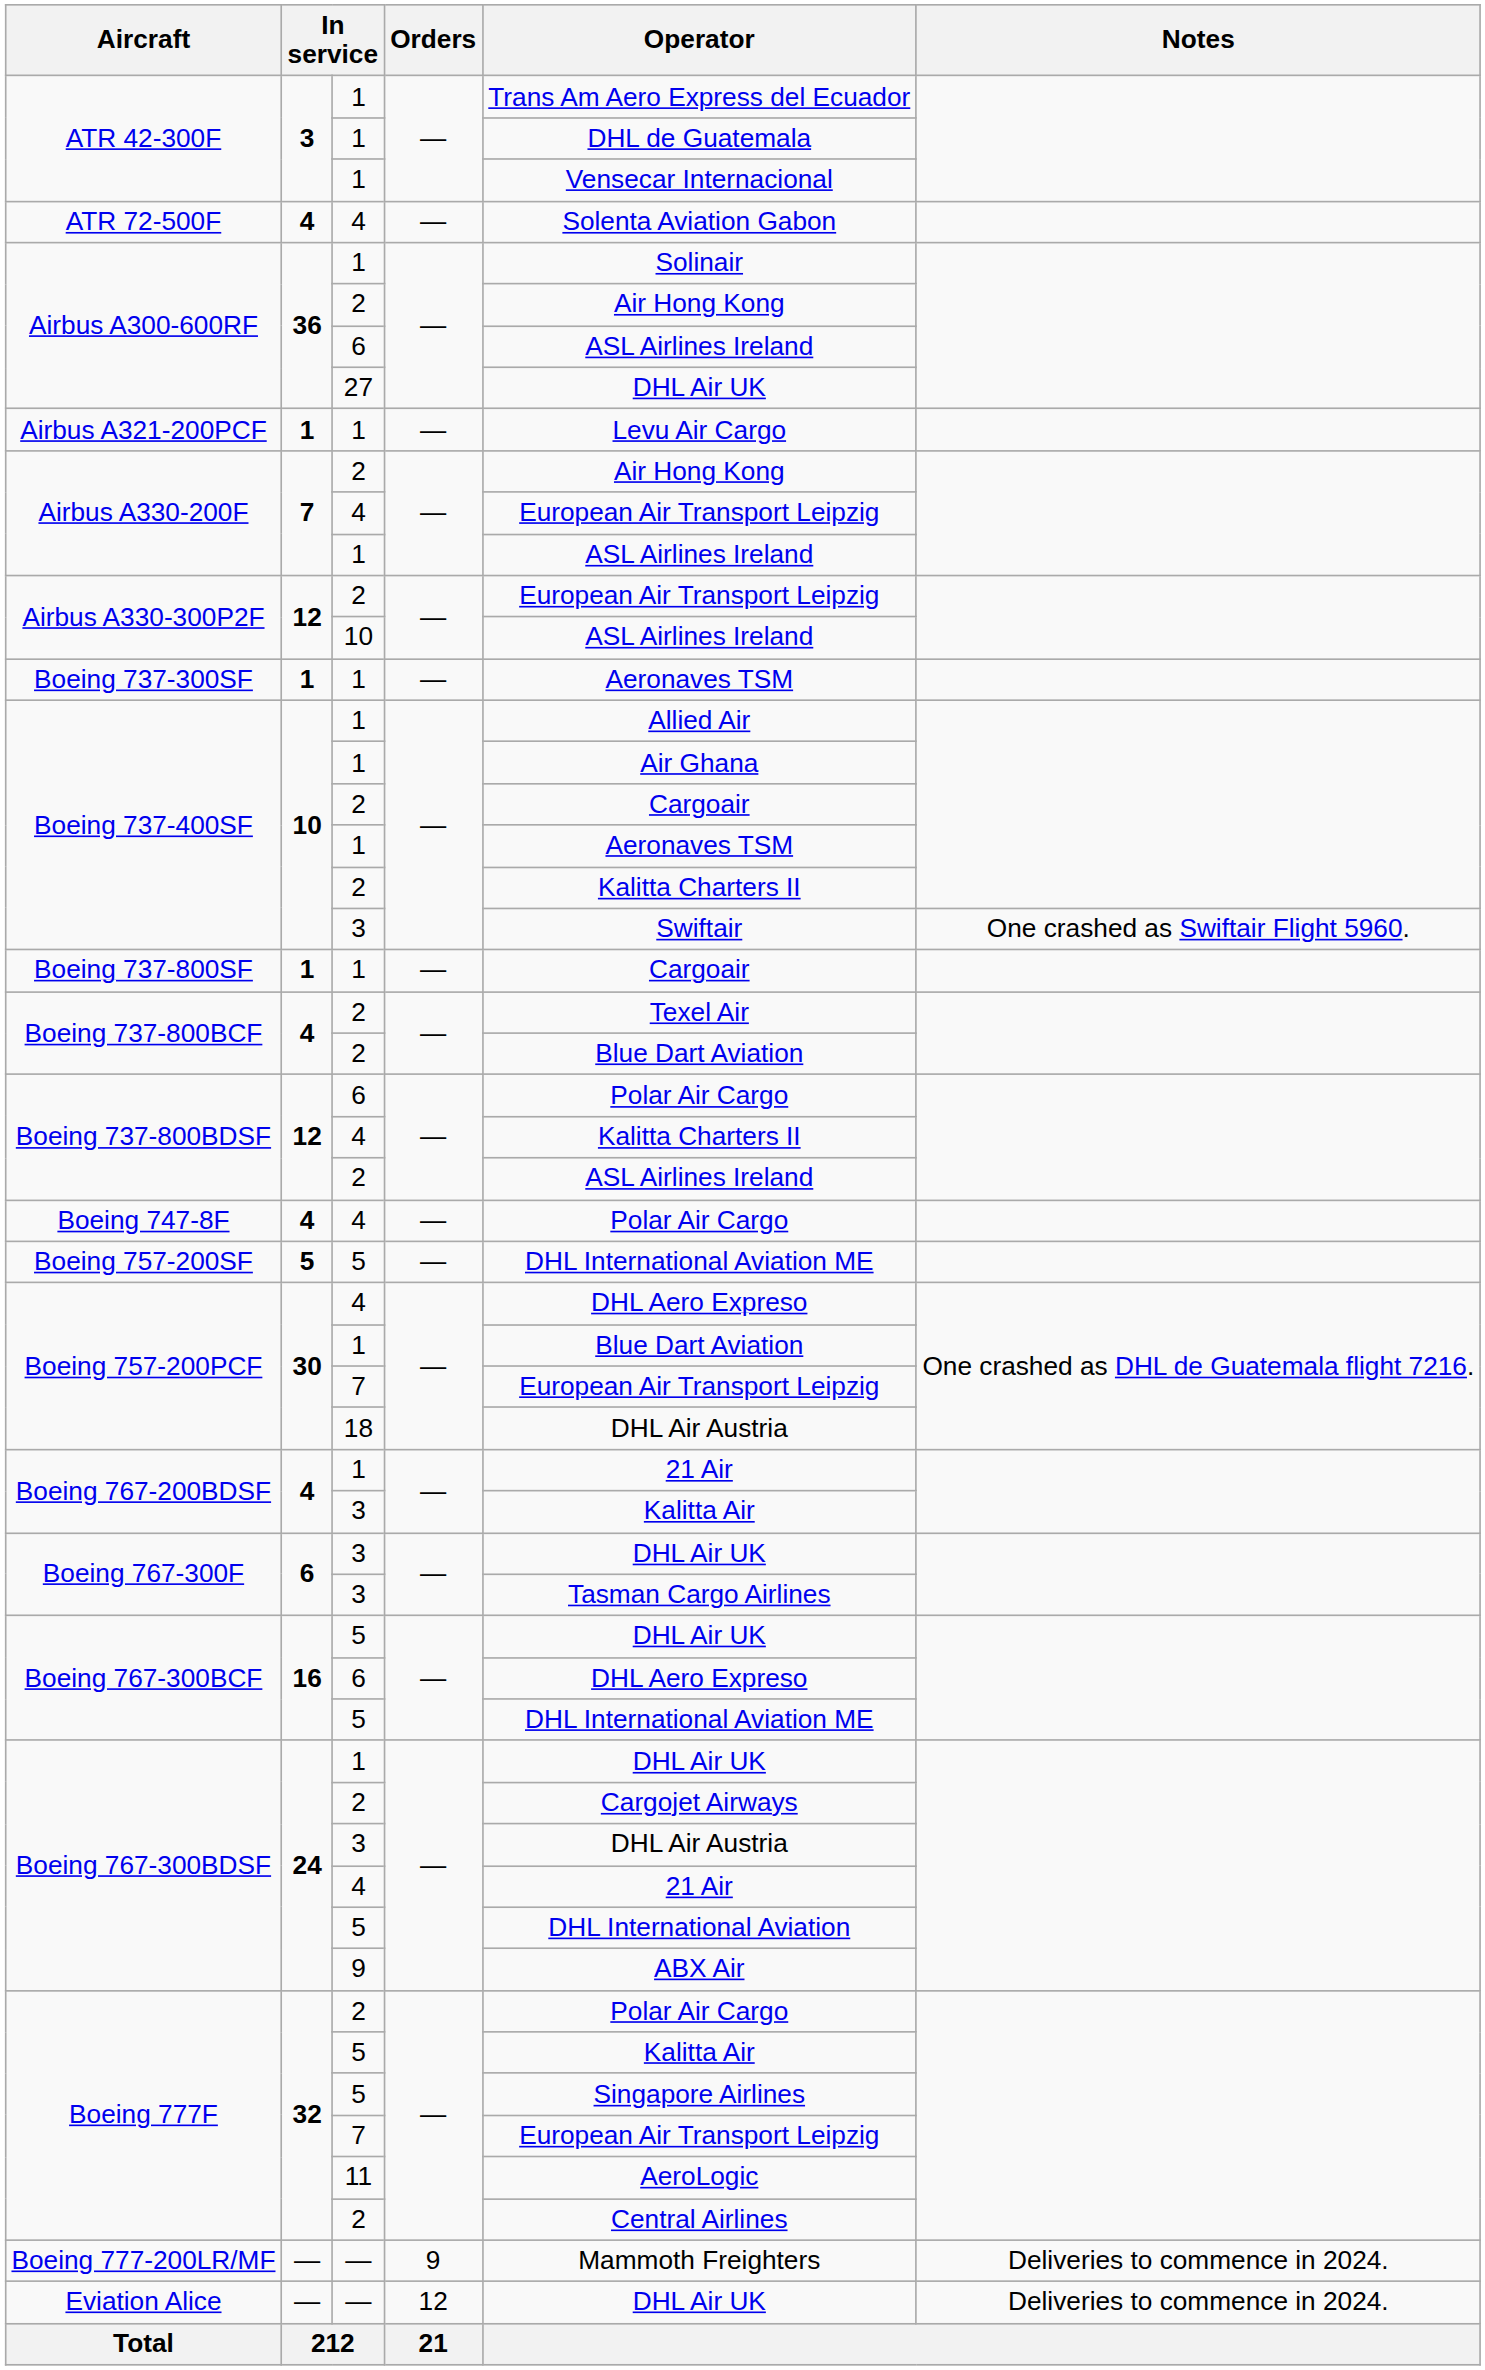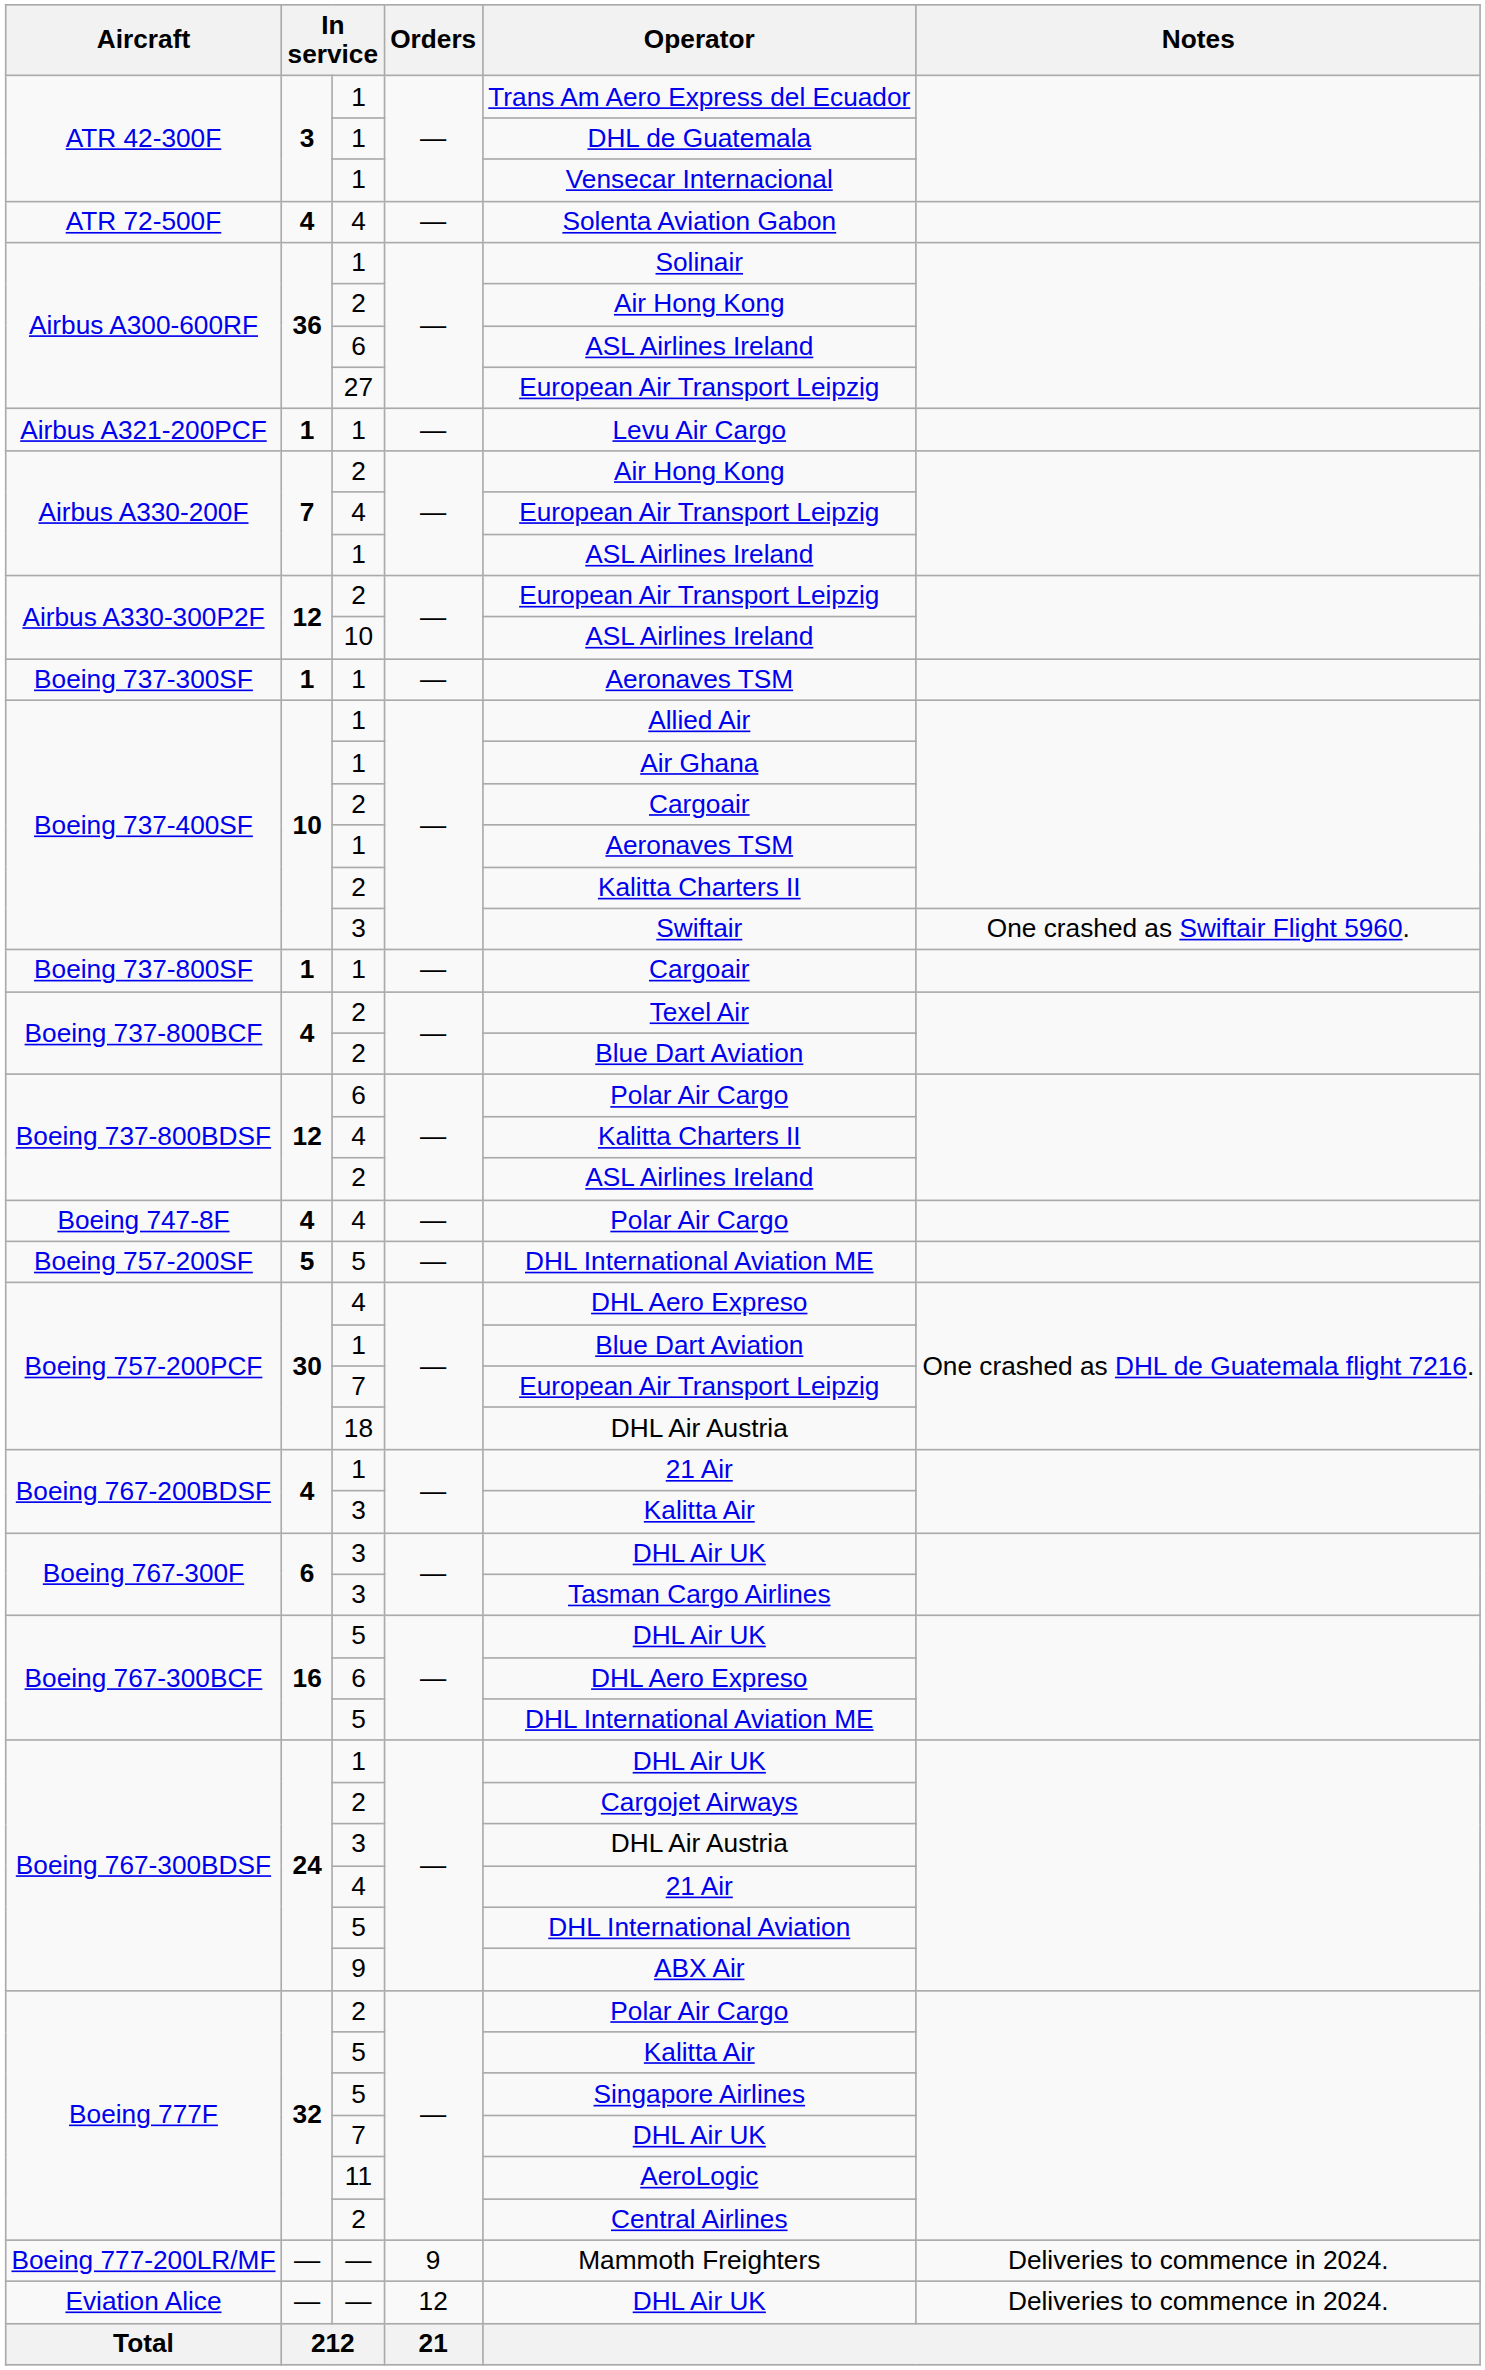 <table class="wikitable" style="margin:0.5em auto; text-align:center">
 <tr>
 <th>Aircraft</th>
 <th colspan=2>In<br>service</th>
 <th>Orders</th>
 <th>Operator</th>
 <th>Notes</th>
 </tr>
 <tr>
 <td rowspan="3"><a href='#'>ATR 42-300F</a></td>
 <td rowspan="3"><strong>3</strong></td>
 <td>1</td>
 <td rowspan="3">—</td>
 <td><a href='#'>Trans Am Aero Express del Ecuador</a></td>
 <td rowspan="3"></td>
 </tr>
 <tr>
 <td>1</td>
 <td><a href='#'>DHL de Guatemala</a></td>
 </tr>
 <tr>
 <td>1</td>
 <td><a href='#'>Vensecar Internacional</a></td>
 </tr>
 <tr>
 <td><a href='#'>ATR 72-500F</a></td>
 <td><strong>4</strong></td>
 <td>4</td>
 <td>—</td>
 <td><a href='#'>Solenta Aviation Gabon</a></td>
 <td></td>
 </tr>
 <tr>
 <td rowspan="4"><a href='#'>Airbus A300-600RF</a></td>
 <td rowspan="4"><strong>36</strong></td>
 <td>1</td>
 <td rowspan="4">—</td>
 <td><a href='#'>Solinair</a></td>
 <td rowspan="4"></td>
 </tr>
 <tr>
 <td>2</td>
 <td><a href='#'>Air Hong Kong</a></td>
 </tr>
 <tr>
 <td align="center">6</td>
 <td align="center"><a href='#'>ASL Airlines Ireland</a></td>
 </tr>
 <tr>
 <td align="center">27</td>
-<td align="center"><a href='#'>DHL Air UK</a></td>
+<td align="center"><a href='#'>European Air Transport Leipzig</a></td>
 </tr>
 <tr>
 <td><a href='#'>Airbus A321-200PCF</a></td>
 <td><strong>1</strong></td>
 <td>1</td>
 <td>—</td>
 <td><a href='#'>Levu Air Cargo</a></td>
 <td></td>
 </tr>
 <tr>
 <td rowspan="3"><a href='#'>Airbus A330-200F</a></td>
 <td rowspan="3"><strong>7</strong></td>
 <td>2</td>
 <td rowspan="3">—</td>
 <td><a href='#'>Air Hong Kong</a></td>
 <td rowspan="3"></td>
 </tr>
 <tr>
 <td align="center">4</td>
 <td align="center"><a href='#'>European Air Transport Leipzig</a></td>
 </tr>
 <tr>
 <td>1</td>
 <td><a href='#'>ASL Airlines Ireland</a></td>
 </tr>
 <tr>
 <td rowspan="2"><a href='#'>Airbus A330-300P2F</a></td>
 <td rowspan="2"><strong>12</strong></td>
 <td align="center">2</td>
 <td rowspan="2" align="center">—</td>
 <td><a href='#'>European Air Transport Leipzig</a></td>
 <td rowspan="2"></td>
 </tr>
 <tr>
 <td>10</td>
 <td align="center"><a href='#'>ASL Airlines Ireland</a></td>
 </tr>
 <tr>
 <td><a href='#'>Boeing 737-300SF</a></td>
 <td><strong>1</strong></td>
 <td>1</td>
 <td>—</td>
 <td><a href='#'>Aeronaves TSM</a></td>
 <td></td>
 </tr>
 <tr>
 <td rowspan="6"><a href='#'>Boeing 737-400SF</a></td>
 <td rowspan="6"><strong>10</strong></td>
 <td>1</td>
 <td rowspan="6">—</td>
 <td><a href='#'>Allied Air</a></td>
 <td rowspan="5"></td>
 </tr>
 <tr>
 <td align="center">1</td>
 <td align="center"><a href='#'>Air Ghana</a></td>
 </tr>
 <tr>
 <td>2</td>
 <td><a href='#'>Cargoair</a></td>
 </tr>
 <tr>
 <td>1</td>
 <td><a href='#'>Aeronaves TSM</a></td>
 </tr>
 <tr>
 <td>2</td>
 <td><a href='#'>Kalitta Charters II</a></td>
 </tr>
 <tr>
 <td align="center">3</td>
 <td align="center"><a href='#'>Swiftair</a></td>
 <td>One crashed as <a href='#'>Swiftair Flight 5960</a>.</td>
 </tr>
 <tr>
 <td><a href='#'>Boeing 737-800SF</a></td>
 <td><strong>1</strong></td>
 <td align="center">1</td>
 <td align="center">—</td>
 <td align="center"><a href='#'>Cargoair</a></td>
 <td></td>
 </tr>
 <tr>
 <td rowspan="2"><a href='#'>Boeing 737-800BCF</a></td>
 <td rowspan="2"><strong>4</strong></td>
 <td align="center">2</td>
 <td rowspan="2" align="center">—</td>
 <td align="center"><a href='#'>Texel Air</a></td>
 <td rowspan="2"></td>
 </tr>
 <tr>
 <td>2</td>
 <td><a href='#'>Blue Dart Aviation</a></td>
 </tr>
 <tr>
 <td rowspan="3"><a href='#'>Boeing 737-800BDSF</a></td>
 <td rowspan="3"><strong>12</strong></td>
 <td>6</td>
 <td rowspan="3">—</td>
 <td align="center"><a href='#'>Polar Air Cargo</a></td>
 <td rowspan="3"></td>
 </tr>
 <tr>
 <td>4</td>
 <td><a href='#'>Kalitta Charters II</a></td>
 </tr>
 <tr>
 <td>2</td>
 <td><a href='#'>ASL Airlines Ireland</a></td>
 </tr>
 <tr>
 <td><a href='#'>Boeing 747-8F</a></td>
 <td><strong>4</strong></td>
 <td align="center">4</td>
 <td align="center">—</td>
 <td align="center"><a href='#'>Polar Air Cargo</a></td>
 <td></td>
 </tr>
 <tr>
 <td><a href='#'>Boeing 757-200SF</a></td>
 <td><strong>5</strong></td>
 <td align=center>5</td>
 <td align=center>—</td>
 <td><a href='#'>DHL International Aviation ME</a></td>
 <td></td>
 </tr>
 <tr>
 <td rowspan="4"><a href='#'>Boeing 757-200PCF</a></td>
 <td rowspan="4"><strong>30</strong></td>
 <td>4</td>
 <td rowspan="4">—</td>
 <td><a href='#'>DHL Aero Expreso</a></td>
 <td rowspan="4">One crashed as <a href='#'>DHL de Guatemala flight 7216</a>.</td>
 </tr>
 <tr>
 <td>1</td>
 <td><a href='#'>Blue Dart Aviation</a></td>
 </tr>
 <tr>
 <td>7</td>
 <td><a href='#'>European Air Transport Leipzig</a></td>
 </tr>
 <tr>
 <td>18</td>
 <td>DHL Air Austria</td>
 </tr>
 <tr>
 <td rowspan="2"><a href='#'>Boeing 767-200BDSF</a></td>
 <td rowspan="2"><strong>4</strong></td>
 <td align="center">1</td>
 <td rowspan="2" align="center">—</td>
 <td align="center"><a href='#'>21 Air</a></td>
 <td rowspan="2"></td>
 </tr>
 <tr>
 <td align="center">3</td>
 <td><a href='#'>Kalitta Air</a></td>
 </tr>
 <tr>
 <td rowspan="2"><a href='#'>Boeing 767-300F</a></td>
 <td rowspan="2"><strong>6</strong></td>
 <td>3</td>
 <td rowspan="2">—</td>
 <td><a href='#'>DHL Air UK</a></td>
 <td rowspan="2"></td>
 </tr>
 <tr>
 <td>3</td>
 <td><a href='#'>Tasman Cargo Airlines</a></td>
 </tr>
 <tr>
 <td rowspan="3"><a href='#'>Boeing 767-300BCF</a></td>
 <td rowspan="3"><strong>16</strong></td>
 <td align="center">5</td>
 <td rowspan="3">—</td>
 <td align="center"><a href='#'>DHL Air UK</a></td>
 <td rowspan="3"></td>
 </tr>
 <tr>
 <td>6</td>
 <td><a href='#'>DHL Aero Expreso</a></td>
 </tr>
 <tr>
 <td>5</td>
 <td><a href='#'>DHL International Aviation ME</a></td>
 </tr>
 <tr>
 <td rowspan="6"><a href='#'>Boeing 767-300BDSF</a></td>
 <td rowspan="6"><strong>24</strong></td>
 <td>1</td>
 <td rowspan="6">—</td>
 <td><a href='#'>DHL Air UK</a></td>
 <td rowspan="6"></td>
 </tr>
 <tr>
 <td>2</td>
 <td><a href='#'>Cargojet Airways</a></td>
 </tr>
 <tr>
 <td>3</td>
 <td>DHL Air Austria</td>
 </tr>
 <tr>
 <td>4</td>
 <td><a href='#'>21 Air</a></td>
 </tr>
 <tr>
 <td>5</td>
 <td><a href='#'>DHL International Aviation</a></td>
 </tr>
 <tr>
 <td>9</td>
 <td><a href='#'>ABX Air</a></td>
 </tr>
 <tr>
 <td rowspan="6"><a href='#'>Boeing 777F</a></td>
 <td rowspan="6"><strong>32</strong></td>
 <td align="center">2</td>
 <td rowspan="6" align="center">—</td>
 <td align="center"><a href='#'>Polar Air Cargo</a></td>
 <td rowspan="6"></td>
 </tr>
 <tr>
 <td>5</td>
 <td><a href='#'>Kalitta Air</a></td>
 </tr>
 <tr>
 <td>5</td>
 <td><a href='#'>Singapore Airlines</a></td>
 </tr>
 <tr>
 <td align="center">7</td>
-<td align="center"><a href='#'>European Air Transport Leipzig</a></td>
+<td align="center"><a href='#'>DHL Air UK</a></td>
 </tr>
 <tr>
 <td>11</td>
 <td><a href='#'>AeroLogic</a></td>
 </tr>
 <tr>
 <td>2</td>
 <td><a href='#'>Central Airlines</a></td>
 </tr>
 <tr>
 <td><a href='#'>Boeing 777-200LR/MF</a></td>
 <td>—</td>
 <td>—</td>
 <td>9</td>
 <td>Mammoth Freighters</td>
 <td>Deliveries to commence in 2024.</td>
 </tr>
 <tr>
 <td><a href='#'>Eviation Alice</a></td>
 <td>—</td>
 <td>—</td>
 <td>12</td>
 <td align=center><a href='#'>DHL Air UK</a></td>
 <td>Deliveries to commence in 2024.</td>
 </tr>
 <tr>
 <th>Total</th>
 <th colspan=2>212</th>
 <th>21</th>
 <th colspan=2></th>
 </tr>
 </table>
